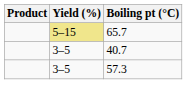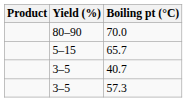 <table class="wikitable" border="1">
 <tr>
 <th>Product</th>
 <th>Yield (%)</th>
 <th>Boiling pt (°C)</th>
 </tr>
 <tr>
 <td></td>
-<td style="background: khaki;">5–15</td>
+<td>80–90</td>
+<td>70.0</td>
+</tr>
+<tr>
+<td></td>
+<td>5–15</td>
 <td>65.7</td>
 </tr>
 <tr>
 <td></td>
 <td>3–5</td>
 <td>40.7</td>
 </tr>
 <tr>
 <td></td>
 <td>3–5</td>
 <td>57.3</td>
 </tr>
 </table>
